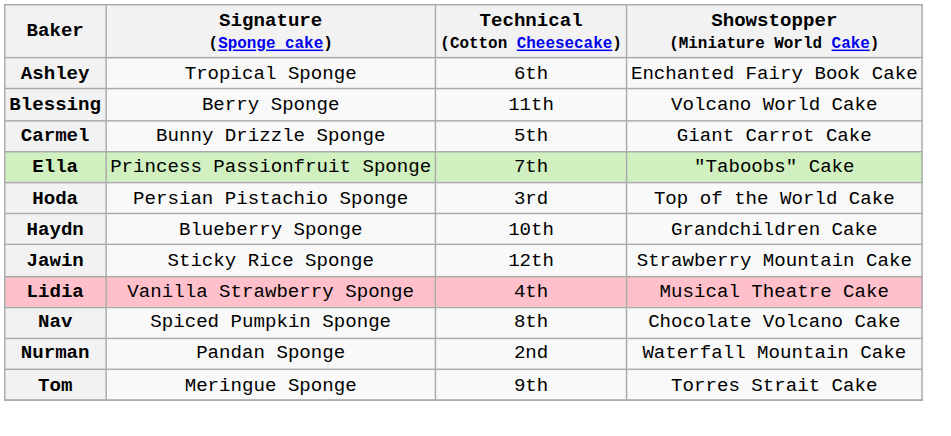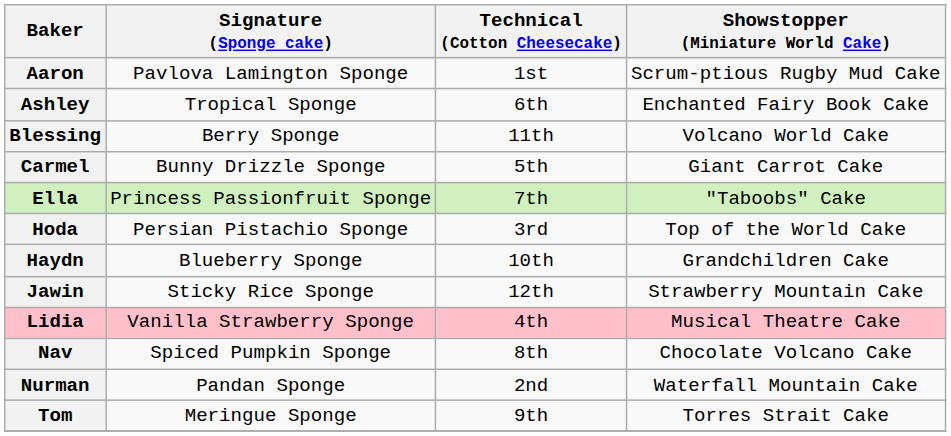 <table class="wikitable sortable" style="text-align:center">
 <tr>
 <th>Baker</th>
 <th class="unsortable">Signature<br><small>(<a href='#'>Sponge cake</a>)</small></th>
 <th>Technical<br><small>(Cotton <a href='#'>Cheesecake</a>)</small></th>
 <th class="unsortable">Showstopper<br><small>(Miniature World <a href='#'>Cake</a>)</small></th>
+</tr>
+<tr>
+<th>Aaron</th>
+<td>Pavlova Lamington Sponge</td>
+<td>1st</td>
+<td>Scrum-ptious Rugby Mud Cake</td>
 </tr>
 <tr>
 <th>Ashley</th>
 <td>Tropical Sponge</td>
 <td>6th</td>
 <td>Enchanted Fairy Book Cake</td>
 </tr>
 <tr>
 <th>Blessing</th>
 <td>Berry Sponge</td>
 <td>11th</td>
 <td>Volcano World Cake</td>
 </tr>
 <tr>
 <th>Carmel</th>
 <td>Bunny Drizzle Sponge</td>
 <td>5th</td>
 <td>Giant Carrot Cake</td>
 </tr>
 <tr style="background:#d0f0c0;">
 <th style="background:#d0f0c0;">Ella</th>
 <td>Princess Passionfruit Sponge</td>
 <td>7th</td>
 <td>"Taboobs" Cake</td>
 </tr>
 <tr>
 <th>Hoda</th>
 <td>Persian Pistachio Sponge</td>
 <td>3rd</td>
 <td>Top of the World Cake</td>
 </tr>
 <tr>
 <th>Haydn</th>
 <td>Blueberry Sponge</td>
 <td>10th</td>
 <td>Grandchildren Cake</td>
 </tr>
 <tr>
 <th>Jawin</th>
 <td>Sticky Rice Sponge</td>
 <td>12th</td>
 <td>Strawberry Mountain Cake</td>
 </tr>
 <tr style="background:Pink;">
 <th style="background:Pink;">Lidia</th>
 <td>Vanilla Strawberry Sponge</td>
 <td>4th</td>
 <td>Musical Theatre Cake</td>
 </tr>
 <tr>
 <th>Nav</th>
 <td>Spiced Pumpkin Sponge</td>
 <td>8th</td>
 <td>Chocolate Volcano Cake</td>
 </tr>
 <tr>
 <th>Nurman</th>
 <td>Pandan Sponge</td>
 <td>2nd</td>
 <td>Waterfall Mountain Cake</td>
 </tr>
 <tr>
 <th>Tom</th>
 <td>Meringue Sponge</td>
 <td>9th</td>
 <td>Torres Strait Cake</td>
 </tr>
 <tr>
 </tr>
 </table>
